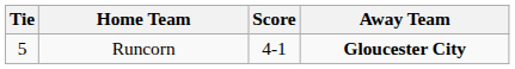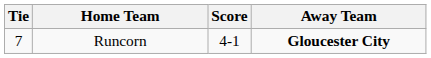 <table class="wikitable" style="text-align:center;">
 <tr>
 <th width=20>Tie</th>
 <th width=175>Home Team</th>
 <th width=20>Score</th>
 <th width=175>Away Team</th>
 </tr>
 <tr>
-<td>5</td>
+<td>7</td>
 <td>Runcorn</td>
 <td>4-1</td>
 <td><strong>Gloucester City</strong></td>
 </tr>
 </table>
